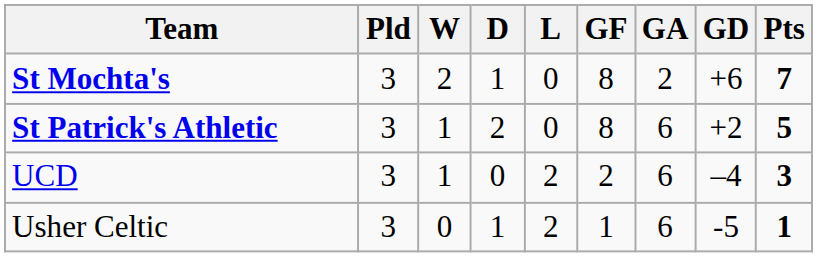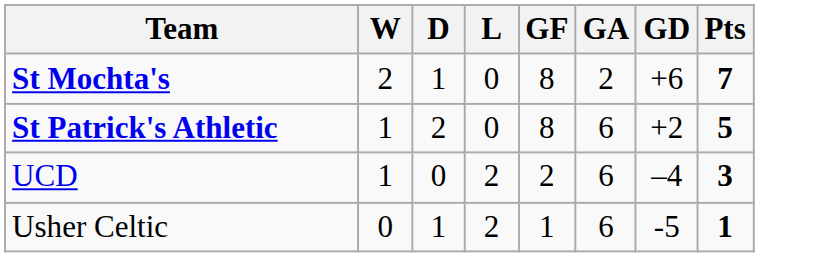 <table class="wikitable" style="text-align: center;">
 <tr>
 <th width="175">Team</th>
-<th width="20">Pld</th>
 <th width="20">W</th>
 <th width="20">D</th>
 <th width="20">L</th>
 <th width="20">GF</th>
 <th width="20">GA</th>
 <th width="20">GD</th>
 <th width="20">Pts</th>
 </tr>
 <tr>
 <td style="text-align:left;"><strong><a href='#'>St Mochta's</a></strong></td>
-<td>3</td>
 <td>2</td>
 <td>1</td>
 <td>0</td>
 <td>8</td>
 <td>2</td>
 <td>+6</td>
 <td><strong>7</strong></td>
 </tr>
 <tr>
 <td style="text-align:left;"><strong><a href='#'>St Patrick's Athletic</a></strong></td>
-<td>3</td>
 <td>1</td>
 <td>2</td>
 <td>0</td>
 <td>8</td>
 <td>6</td>
 <td>+2</td>
 <td><strong>5</strong></td>
 </tr>
 <tr>
 <td style="text-align:left;"><a href='#'>UCD</a></td>
-<td>3</td>
 <td>1</td>
 <td>0</td>
 <td>2</td>
 <td>2</td>
 <td>6</td>
 <td>–4</td>
 <td><strong>3</strong></td>
 </tr>
 <tr>
 <td style="text-align:left;">Usher Celtic</td>
-<td>3</td>
 <td>0</td>
 <td>1</td>
 <td>2</td>
 <td>1</td>
 <td>6</td>
 <td>-5</td>
 <td><strong>1</strong></td>
 </tr>
 </table>
